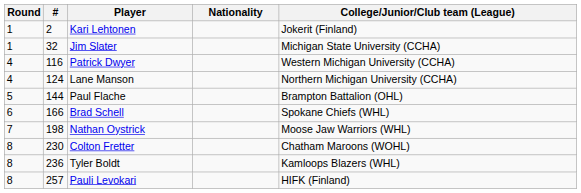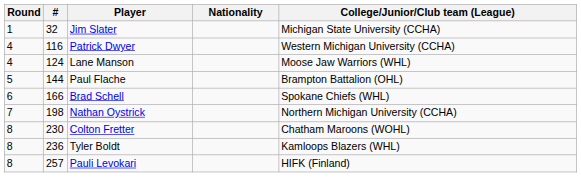 <table class="wikitable">
 <tr align="center">
 <th bgcolor="#DDDDFF" width="4.0%">Round</th>
 <th bgcolor="#DDDDFF" width="4.0%">#</th>
 <th bgcolor="#DDDDFF" width="21.0%">Player</th>
 <th bgcolor="#DDDDFF" width="14.5%">Nationality</th>
 <th bgcolor="#DDDDFF" width="50.0%">College/Junior/Club team (League)</th>
-</tr>
-<tr>
-<td>1</td>
-<td>2</td>
-<td><a href='#'>Kari Lehtonen</a></td>
-<td></td>
-<td>Jokerit (Finland)</td>
 </tr>
 <tr>
 <td>1</td>
 <td>32</td>
 <td><a href='#'>Jim Slater</a></td>
 <td></td>
 <td>Michigan State University (CCHA)</td>
 </tr>
 <tr>
 <td>4</td>
 <td>116</td>
 <td><a href='#'>Patrick Dwyer</a></td>
 <td></td>
 <td>Western Michigan University (CCHA)</td>
 </tr>
 <tr>
 <td>4</td>
 <td>124</td>
 <td>Lane Manson</td>
 <td></td>
-<td>Northern Michigan University (CCHA)</td>
+<td>Moose Jaw Warriors (WHL)</td>
 </tr>
 <tr>
 <td>5</td>
 <td>144</td>
 <td>Paul Flache</td>
 <td></td>
 <td>Brampton Battalion (OHL)</td>
 </tr>
 <tr>
 <td>6</td>
 <td>166</td>
 <td><a href='#'>Brad Schell</a></td>
 <td></td>
 <td>Spokane Chiefs (WHL)</td>
 </tr>
 <tr>
 <td>7</td>
 <td>198</td>
 <td><a href='#'>Nathan Oystrick</a></td>
 <td></td>
-<td>Moose Jaw Warriors (WHL)</td>
+<td>Northern Michigan University (CCHA)</td>
 </tr>
 <tr>
 <td>8</td>
 <td>230</td>
 <td><a href='#'>Colton Fretter</a></td>
 <td></td>
 <td>Chatham Maroons (WOHL)</td>
 </tr>
 <tr>
 <td>8</td>
 <td>236</td>
 <td>Tyler Boldt</td>
 <td></td>
 <td>Kamloops Blazers (WHL)</td>
 </tr>
 <tr>
 <td>8</td>
 <td>257</td>
 <td><a href='#'>Pauli Levokari</a></td>
 <td></td>
 <td>HIFK (Finland)</td>
 </tr>
 </table>
